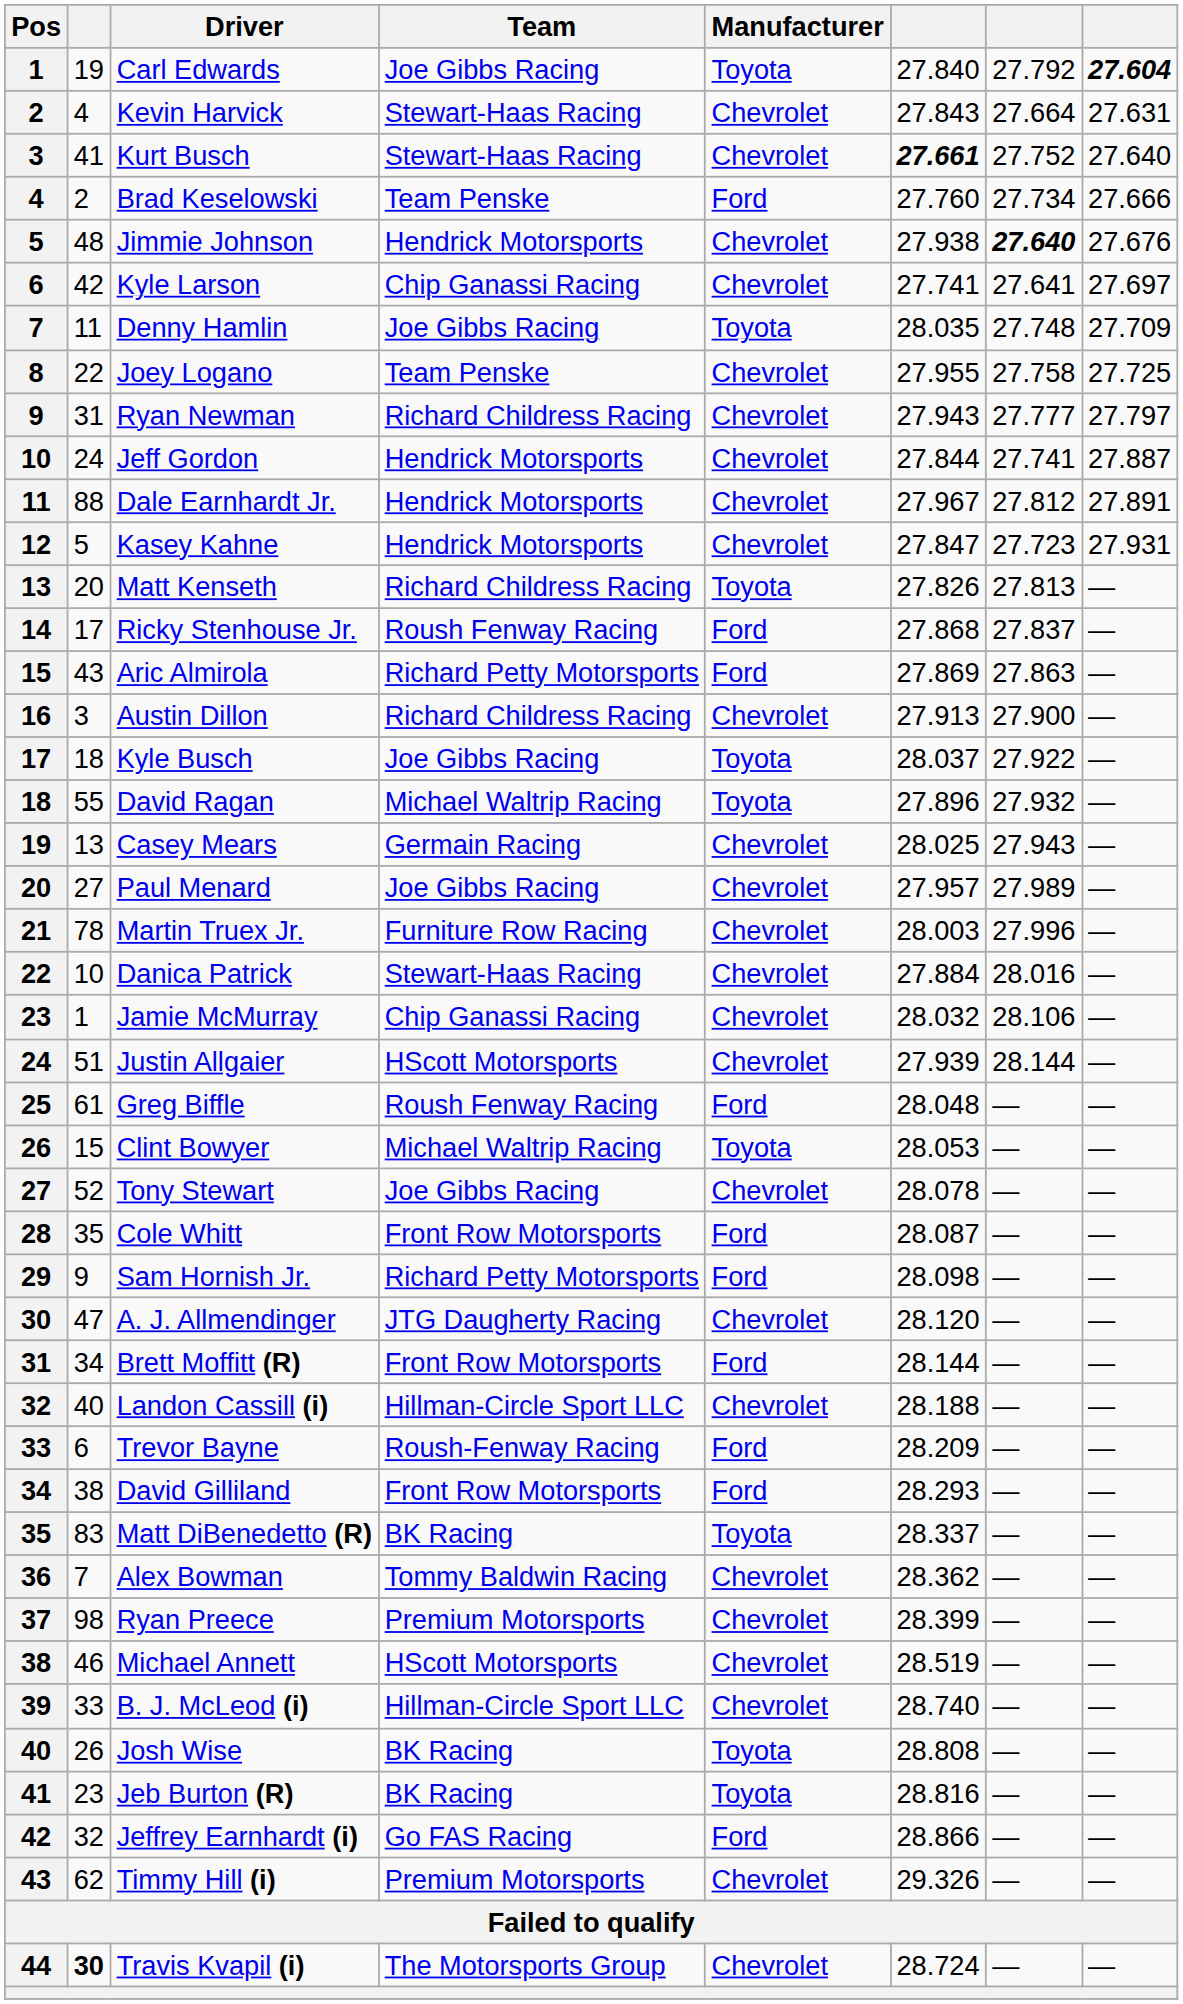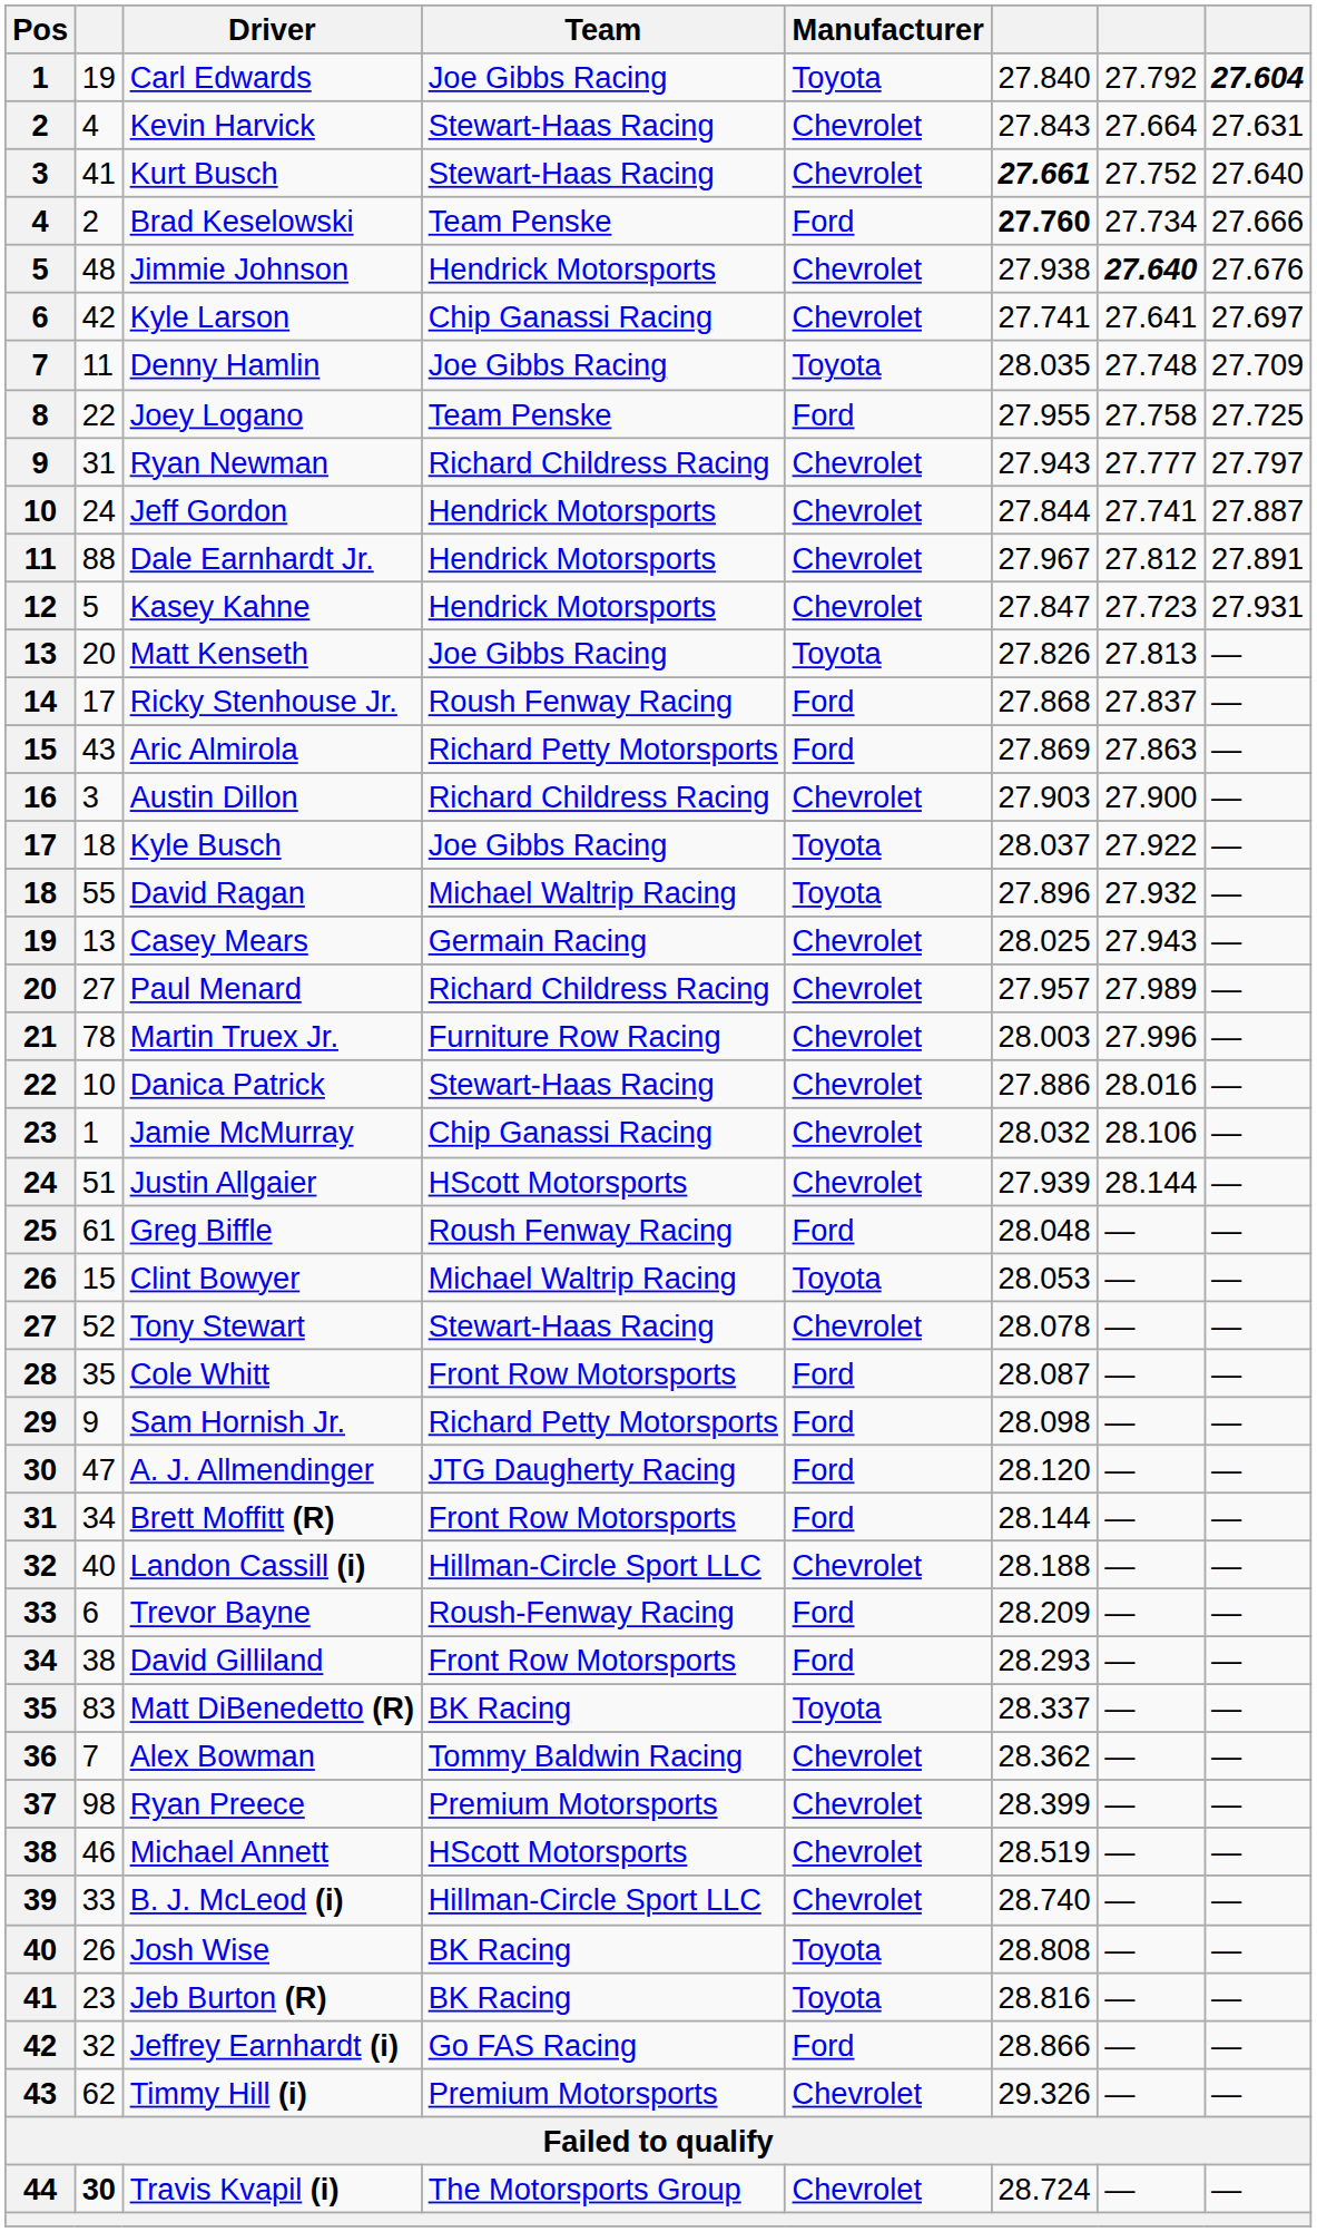 <table class="wikitable" style="font-size:95%">
 <tr>
 <th>Pos</th>
 <th></th>
 <th>Driver</th>
 <th>Team</th>
 <th>Manufacturer</th>
 <th></th>
 <th></th>
 <th></th>
 </tr>
 <tr>
 <th>1</th>
 <td>19</td>
 <td><a href='#'>Carl Edwards</a></td>
 <td><a href='#'>Joe Gibbs Racing</a></td>
 <td><a href='#'>Toyota</a></td>
 <td>27.840</td>
 <td>27.792</td>
 <td><strong><em>27.604</em></strong></td>
 </tr>
 <tr>
 <th>2</th>
 <td>4</td>
 <td><a href='#'>Kevin Harvick</a></td>
 <td><a href='#'>Stewart-Haas Racing</a></td>
 <td><a href='#'>Chevrolet</a></td>
 <td>27.843</td>
 <td>27.664</td>
 <td>27.631</td>
 </tr>
 <tr>
 <th>3</th>
 <td>41</td>
 <td><a href='#'>Kurt Busch</a></td>
 <td><a href='#'>Stewart-Haas Racing</a></td>
 <td><a href='#'>Chevrolet</a></td>
 <td><strong><em>27.661</em></strong></td>
 <td>27.752</td>
 <td>27.640</td>
 </tr>
 <tr>
 <th>4</th>
 <td>2</td>
 <td><a href='#'>Brad Keselowski</a></td>
 <td><a href='#'>Team Penske</a></td>
 <td><a href='#'>Ford</a></td>
-<td>27.760</td>
+<td><strong>27.760</strong></td>
 <td>27.734</td>
 <td>27.666</td>
 </tr>
 <tr>
 <th>5</th>
 <td>48</td>
 <td><a href='#'>Jimmie Johnson</a></td>
 <td><a href='#'>Hendrick Motorsports</a></td>
 <td><a href='#'>Chevrolet</a></td>
 <td>27.938</td>
 <td><strong><em>27.640</em></strong></td>
 <td>27.676</td>
 </tr>
 <tr>
 <th>6</th>
 <td>42</td>
 <td><a href='#'>Kyle Larson</a></td>
 <td><a href='#'>Chip Ganassi Racing</a></td>
 <td><a href='#'>Chevrolet</a></td>
 <td>27.741</td>
 <td>27.641</td>
 <td>27.697</td>
 </tr>
 <tr>
 <th>7</th>
 <td>11</td>
 <td><a href='#'>Denny Hamlin</a></td>
 <td><a href='#'>Joe Gibbs Racing</a></td>
 <td><a href='#'>Toyota</a></td>
 <td>28.035</td>
 <td>27.748</td>
 <td>27.709</td>
 </tr>
 <tr>
 <th>8</th>
 <td>22</td>
 <td><a href='#'>Joey Logano</a></td>
 <td><a href='#'>Team Penske</a></td>
-<td><a href='#'>Chevrolet</a></td>
+<td><a href='#'>Ford</a></td>
 <td>27.955</td>
 <td>27.758</td>
 <td>27.725</td>
 </tr>
 <tr>
 <th>9</th>
 <td>31</td>
 <td><a href='#'>Ryan Newman</a></td>
 <td><a href='#'>Richard Childress Racing</a></td>
 <td><a href='#'>Chevrolet</a></td>
 <td>27.943</td>
 <td>27.777</td>
 <td>27.797</td>
 </tr>
 <tr>
 <th>10</th>
 <td>24</td>
 <td><a href='#'>Jeff Gordon</a></td>
 <td><a href='#'>Hendrick Motorsports</a></td>
 <td><a href='#'>Chevrolet</a></td>
 <td>27.844</td>
 <td>27.741</td>
 <td>27.887</td>
 </tr>
 <tr>
 <th>11</th>
 <td>88</td>
 <td><a href='#'>Dale Earnhardt Jr.</a></td>
 <td><a href='#'>Hendrick Motorsports</a></td>
 <td><a href='#'>Chevrolet</a></td>
 <td>27.967</td>
 <td>27.812</td>
 <td>27.891</td>
 </tr>
 <tr>
 <th>12</th>
 <td>5</td>
 <td><a href='#'>Kasey Kahne</a></td>
 <td><a href='#'>Hendrick Motorsports</a></td>
 <td><a href='#'>Chevrolet</a></td>
 <td>27.847</td>
 <td>27.723</td>
 <td>27.931</td>
 </tr>
 <tr>
 <th>13</th>
 <td>20</td>
 <td><a href='#'>Matt Kenseth</a></td>
-<td><a href='#'>Richard Childress Racing</a></td>
+<td><a href='#'>Joe Gibbs Racing</a></td>
 <td><a href='#'>Toyota</a></td>
 <td>27.826</td>
 <td>27.813</td>
 <td>—</td>
 </tr>
 <tr>
 <th>14</th>
 <td>17</td>
 <td><a href='#'>Ricky Stenhouse Jr.</a></td>
 <td><a href='#'>Roush Fenway Racing</a></td>
 <td><a href='#'>Ford</a></td>
 <td>27.868</td>
 <td>27.837</td>
 <td>—</td>
 </tr>
 <tr>
 <th>15</th>
 <td>43</td>
 <td><a href='#'>Aric Almirola</a></td>
 <td><a href='#'>Richard Petty Motorsports</a></td>
 <td><a href='#'>Ford</a></td>
 <td>27.869</td>
 <td>27.863</td>
 <td>—</td>
 </tr>
 <tr>
 <th>16</th>
 <td>3</td>
 <td><a href='#'>Austin Dillon</a></td>
 <td><a href='#'>Richard Childress Racing</a></td>
 <td><a href='#'>Chevrolet</a></td>
-<td>27.913</td>
+<td>27.903</td>
 <td>27.900</td>
 <td>—</td>
 </tr>
 <tr>
 <th>17</th>
 <td>18</td>
 <td><a href='#'>Kyle Busch</a></td>
 <td><a href='#'>Joe Gibbs Racing</a></td>
 <td><a href='#'>Toyota</a></td>
 <td>28.037</td>
 <td>27.922</td>
 <td>—</td>
 </tr>
 <tr>
 <th>18</th>
 <td>55</td>
 <td><a href='#'>David Ragan</a></td>
 <td><a href='#'>Michael Waltrip Racing</a></td>
 <td><a href='#'>Toyota</a></td>
 <td>27.896</td>
 <td>27.932</td>
 <td>—</td>
 </tr>
 <tr>
 <th>19</th>
 <td>13</td>
 <td><a href='#'>Casey Mears</a></td>
 <td><a href='#'>Germain Racing</a></td>
 <td><a href='#'>Chevrolet</a></td>
 <td>28.025</td>
 <td>27.943</td>
 <td>—</td>
 </tr>
 <tr>
 <th>20</th>
 <td>27</td>
 <td><a href='#'>Paul Menard</a></td>
-<td><a href='#'>Joe Gibbs Racing</a></td>
+<td><a href='#'>Richard Childress Racing</a></td>
 <td><a href='#'>Chevrolet</a></td>
 <td>27.957</td>
 <td>27.989</td>
 <td>—</td>
 </tr>
 <tr>
 <th>21</th>
 <td>78</td>
 <td><a href='#'>Martin Truex Jr.</a></td>
 <td><a href='#'>Furniture Row Racing</a></td>
 <td><a href='#'>Chevrolet</a></td>
 <td>28.003</td>
 <td>27.996</td>
 <td>—</td>
 </tr>
 <tr>
 <th>22</th>
 <td>10</td>
 <td><a href='#'>Danica Patrick</a></td>
 <td><a href='#'>Stewart-Haas Racing</a></td>
 <td><a href='#'>Chevrolet</a></td>
-<td>27.884</td>
+<td>27.886</td>
 <td>28.016</td>
 <td>—</td>
 </tr>
 <tr>
 <th>23</th>
 <td>1</td>
 <td><a href='#'>Jamie McMurray</a></td>
 <td><a href='#'>Chip Ganassi Racing</a></td>
 <td><a href='#'>Chevrolet</a></td>
 <td>28.032</td>
 <td>28.106</td>
 <td>—</td>
 </tr>
 <tr>
 <th>24</th>
 <td>51</td>
 <td><a href='#'>Justin Allgaier</a></td>
 <td><a href='#'>HScott Motorsports</a></td>
 <td><a href='#'>Chevrolet</a></td>
 <td>27.939</td>
 <td>28.144</td>
 <td>—</td>
 </tr>
 <tr>
 <th>25</th>
 <td>61</td>
 <td><a href='#'>Greg Biffle</a></td>
 <td><a href='#'>Roush Fenway Racing</a></td>
 <td><a href='#'>Ford</a></td>
 <td>28.048</td>
 <td>—</td>
 <td>—</td>
 </tr>
 <tr>
 <th>26</th>
 <td>15</td>
 <td><a href='#'>Clint Bowyer</a></td>
 <td><a href='#'>Michael Waltrip Racing</a></td>
 <td><a href='#'>Toyota</a></td>
 <td>28.053</td>
 <td>—</td>
 <td>—</td>
 </tr>
 <tr>
 <th>27</th>
 <td>52</td>
 <td><a href='#'>Tony Stewart</a></td>
-<td><a href='#'>Joe Gibbs Racing</a></td>
+<td><a href='#'>Stewart-Haas Racing</a></td>
 <td><a href='#'>Chevrolet</a></td>
 <td>28.078</td>
 <td>—</td>
 <td>—</td>
 </tr>
 <tr>
 <th>28</th>
 <td>35</td>
 <td><a href='#'>Cole Whitt</a></td>
 <td><a href='#'>Front Row Motorsports</a></td>
 <td><a href='#'>Ford</a></td>
 <td>28.087</td>
 <td>—</td>
 <td>—</td>
 </tr>
 <tr>
 <th>29</th>
 <td>9</td>
 <td><a href='#'>Sam Hornish Jr.</a></td>
 <td><a href='#'>Richard Petty Motorsports</a></td>
 <td><a href='#'>Ford</a></td>
 <td>28.098</td>
 <td>—</td>
 <td>—</td>
 </tr>
 <tr>
 <th>30</th>
 <td>47</td>
 <td><a href='#'>A. J. Allmendinger</a></td>
 <td><a href='#'>JTG Daugherty Racing</a></td>
-<td><a href='#'>Chevrolet</a></td>
+<td><a href='#'>Ford</a></td>
 <td>28.120</td>
 <td>—</td>
 <td>—</td>
 </tr>
 <tr>
 <th>31</th>
 <td>34</td>
 <td><a href='#'>Brett Moffitt</a> <strong>(R)</strong></td>
 <td><a href='#'>Front Row Motorsports</a></td>
 <td><a href='#'>Ford</a></td>
 <td>28.144</td>
 <td>—</td>
 <td>—</td>
 </tr>
 <tr>
 <th>32</th>
 <td>40</td>
 <td><a href='#'>Landon Cassill</a> <strong>(i)</strong></td>
 <td><a href='#'>Hillman-Circle Sport LLC</a></td>
 <td><a href='#'>Chevrolet</a></td>
 <td>28.188</td>
 <td>—</td>
 <td>—</td>
 </tr>
 <tr>
 <th>33</th>
 <td>6</td>
 <td><a href='#'>Trevor Bayne</a></td>
 <td><a href='#'>Roush-Fenway Racing</a></td>
 <td><a href='#'>Ford</a></td>
 <td>28.209</td>
 <td>—</td>
 <td>—</td>
 </tr>
 <tr>
 <th>34</th>
 <td>38</td>
 <td><a href='#'>David Gilliland</a></td>
 <td><a href='#'>Front Row Motorsports</a></td>
 <td><a href='#'>Ford</a></td>
 <td>28.293</td>
 <td>—</td>
 <td>—</td>
 </tr>
 <tr>
 <th>35</th>
 <td>83</td>
 <td><a href='#'>Matt DiBenedetto</a> <strong>(R)</strong></td>
 <td><a href='#'>BK Racing</a></td>
 <td><a href='#'>Toyota</a></td>
 <td>28.337</td>
 <td>—</td>
 <td>—</td>
 </tr>
 <tr>
 <th>36</th>
 <td>7</td>
 <td><a href='#'>Alex Bowman</a></td>
 <td><a href='#'>Tommy Baldwin Racing</a></td>
 <td><a href='#'>Chevrolet</a></td>
 <td>28.362</td>
 <td>—</td>
 <td>—</td>
 </tr>
 <tr>
 <th>37</th>
 <td>98</td>
 <td><a href='#'>Ryan Preece</a></td>
 <td><a href='#'>Premium Motorsports</a></td>
 <td><a href='#'>Chevrolet</a></td>
 <td>28.399</td>
 <td>—</td>
 <td>—</td>
 </tr>
 <tr>
 <th>38</th>
 <td>46</td>
 <td><a href='#'>Michael Annett</a></td>
 <td><a href='#'>HScott Motorsports</a></td>
 <td><a href='#'>Chevrolet</a></td>
 <td>28.519</td>
 <td>—</td>
 <td>—</td>
 </tr>
 <tr>
 <th>39</th>
 <td>33</td>
 <td><a href='#'>B. J. McLeod</a> <strong>(i)</strong></td>
 <td><a href='#'>Hillman-Circle Sport LLC</a></td>
 <td><a href='#'>Chevrolet</a></td>
 <td>28.740</td>
 <td>—</td>
 <td>—</td>
 </tr>
 <tr>
 <th>40</th>
 <td>26</td>
 <td><a href='#'>Josh Wise</a></td>
 <td><a href='#'>BK Racing</a></td>
 <td><a href='#'>Toyota</a></td>
 <td>28.808</td>
 <td>—</td>
 <td>—</td>
 </tr>
 <tr>
 <th>41</th>
 <td>23</td>
 <td><a href='#'>Jeb Burton</a> <strong>(R)</strong></td>
 <td><a href='#'>BK Racing</a></td>
 <td><a href='#'>Toyota</a></td>
 <td>28.816</td>
 <td>—</td>
 <td>—</td>
 </tr>
 <tr>
 <th>42</th>
 <td>32</td>
 <td><a href='#'>Jeffrey Earnhardt</a> <strong>(i)</strong></td>
 <td><a href='#'>Go FAS Racing</a></td>
 <td><a href='#'>Ford</a></td>
 <td>28.866</td>
 <td>—</td>
 <td>—</td>
 </tr>
 <tr>
 <th>43</th>
 <td>62</td>
 <td><a href='#'>Timmy Hill</a> <strong>(i)</strong></td>
 <td><a href='#'>Premium Motorsports</a></td>
 <td><a href='#'>Chevrolet</a></td>
 <td>29.326</td>
 <td>—</td>
 <td>—</td>
 </tr>
 <tr>
 <th colspan="8">Failed to qualify</th>
 </tr>
 <tr>
 <th>44</th>
 <td><strong>30</strong></td>
 <td><a href='#'>Travis Kvapil</a> <strong>(i)</strong></td>
 <td><a href='#'>The Motorsports Group</a></td>
 <td><a href='#'>Chevrolet</a></td>
 <td>28.724</td>
 <td>—</td>
 <td>—</td>
 </tr>
 <tr>
 <th colspan="8"></th>
 </tr>
 </table>
